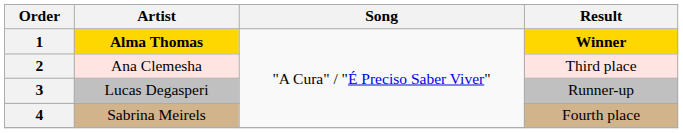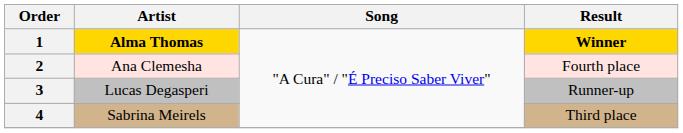 <table class="wikitable" style="text-align:center; width:55%;">
 <tr>
 <th scope="col" width="05%">Order</th>
 <th scope="col" width="15%">Artist</th>
 <th scope="col" width="26%">Song</th>
 <th scope="col" width="14%">Result</th>
 </tr>
 <tr>
 <th>1</th>
 <td bgcolor=FFD700><strong>Alma Thomas</strong></td>
 <td rowspan=4>"A Cura" / "<a href='#'>É Preciso Saber Viver</a>"</td>
 <td bgcolor=FFD700><strong>Winner</strong></td>
 </tr>
 <tr bgcolor=FFE4E1>
 <th>2</th>
 <td>Ana Clemesha</td>
-<td>Third place</td>
+<td>Fourth place</td>
 </tr>
 <tr bgcolor=C0C0C0>
 <th>3</th>
 <td>Lucas Degasperi</td>
 <td>Runner-up</td>
 </tr>
 <tr bgcolor=D2B48C>
 <th>4</th>
 <td>Sabrina Meirels</td>
-<td>Fourth place</td>
+<td>Third place</td>
 </tr>
 <tr>
 </tr>
 </table>
